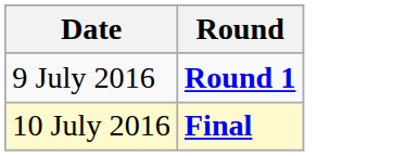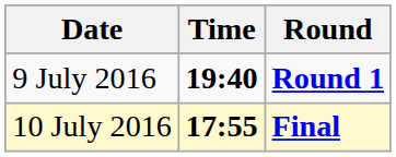 <table class="wikitable">
 <tr>
 <th>Date</th>
+<th>Time</th>
 <th>Round</th>
 </tr>
 <tr>
 <td>9 July 2016</td>
+<td><strong>19:40</strong></td>
 <td><strong><a href='#'>Round 1</a></strong></td>
 </tr>
 <tr style=background:lemonchiffon>
 <td>10 July 2016</td>
+<td><strong>17:55</strong></td>
 <td><strong><a href='#'>Final</a></strong></td>
 </tr>
 </table>
